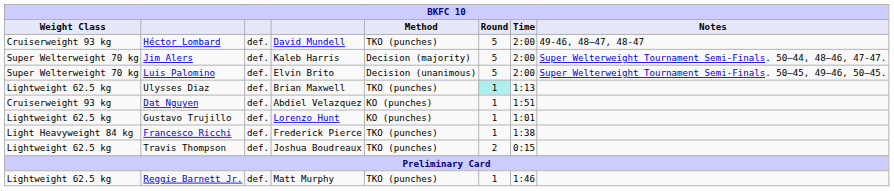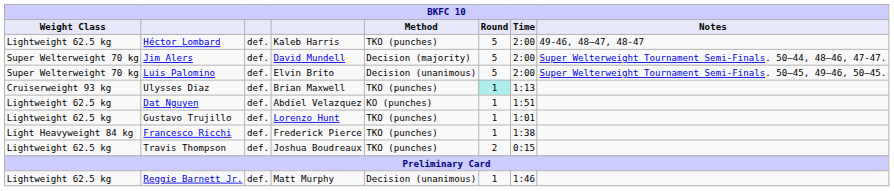 <table class="wikitable" style="font-size: 80%;">
 <tr>
 <th colspan="8" style="background-color: #ccf; color: #000080; text-align: center;"><strong>BKFC 10</strong></th>
 </tr>
 <tr>
 <th colspan="1" style="background-color: #E6E8FA; color: #000000; text-align: center;">Weight Class</th>
 <th colspan="1" style="background-color: #E6E8FA; color: #000000; text-align: center;"></th>
 <th colspan="1" style="background-color: #E6E8FA; color: #000000; text-align: center;"></th>
 <th colspan="1" style="background-color: #E6E8FA; color: #000000; text-align: center;"></th>
 <th colspan="1" style="background-color: #E6E8FA; color: #000000; text-align: center;">Method</th>
 <th colspan="1" style="background-color: #E6E8FA; color: #000000; text-align: center;">Round</th>
 <th colspan="1" style="background-color: #E6E8FA; color: #000000; text-align: center;">Time</th>
 <th colspan="1" style="background-color: #E6E8FA; color: #000000; text-align: center;">Notes</th>
 </tr>
 <tr>
-<td>Cruiserweight 93 kg</td>
+<td>Lightweight 62.5 kg</td>
 <td> <a href='#'>Héctor Lombard</a></td>
 <td align=center>def.</td>
-<td> <a href='#'>David Mundell</a></td>
+<td> Kaleb Harris</td>
 <td>TKO (punches)</td>
 <td align=center>5</td>
 <td align=center>2:00</td>
 <td>49-46, 48–47, 48-47</td>
 </tr>
 <tr>
 <td>Super Welterweight 70 kg</td>
 <td> <a href='#'>Jim Alers</a></td>
 <td align=center>def.</td>
-<td> Kaleb Harris</td>
+<td> <a href='#'>David Mundell</a></td>
 <td>Decision (majority)</td>
 <td align=center>5</td>
 <td align=center>2:00</td>
 <td><a href='#'>Super Welterweight Tournament Semi-Finals</a>. 50–44, 48–46, 47-47.</td>
 </tr>
 <tr>
 <td>Super Welterweight 70 kg</td>
 <td> <a href='#'>Luis Palomino</a></td>
 <td align=center>def.</td>
 <td> Elvin Brito</td>
 <td>Decision (unanimous)</td>
 <td align=center>5</td>
 <td align=center>2:00</td>
 <td><a href='#'>Super Welterweight Tournament Semi-Finals</a>. 50–45, 49–46, 50–45.</td>
 </tr>
 <tr>
-<td>Lightweight 62.5 kg</td>
+<td>Cruiserweight 93 kg</td>
 <td> Ulysses Diaz</td>
 <td align=center>def.</td>
 <td> Brian Maxwell</td>
 <td>TKO (punches)</td>
 <td align=center style="background: paleturquoise;">1</td>
 <td align=center>1:13</td>
 <td></td>
 </tr>
 <tr>
-<td>Cruiserweight 93 kg</td>
+<td>Lightweight 62.5 kg</td>
 <td> <a href='#'>Dat Nguyen</a></td>
 <td align=center>def.</td>
 <td> Abdiel Velazquez</td>
 <td>KO (punches)</td>
 <td align=center>1</td>
 <td align=center>1:51</td>
 <td></td>
 </tr>
 <tr>
 <td>Lightweight 62.5 kg</td>
 <td> Gustavo Trujillo</td>
 <td align=center>def.</td>
 <td> <a href='#'>Lorenzo Hunt</a></td>
-<td>KO (punches)</td>
+<td>TKO (punches)</td>
 <td align=center>1</td>
 <td align=center>1:01</td>
 <td></td>
 </tr>
 <tr>
 <td>Light Heavyweight 84 kg</td>
 <td> <a href='#'>Francesco Ricchi</a></td>
 <td align=center>def.</td>
 <td> Frederick Pierce</td>
 <td>TKO (punches)</td>
 <td align=center>1</td>
 <td align=center>1:38</td>
 <td></td>
 </tr>
 <tr>
 <td>Lightweight 62.5 kg</td>
 <td> Travis Thompson</td>
 <td align=center>def.</td>
 <td> Joshua Boudreaux</td>
 <td>TKO (punches)</td>
 <td align=center>2</td>
 <td align=center>0:15</td>
 <td></td>
 </tr>
 <tr>
 <th colspan="8" style="background-color: #ccf; color: #000080; text-align: center;"><strong>Preliminary Card</strong></th>
 </tr>
 <tr>
 <td>Lightweight 62.5 kg</td>
 <td> <a href='#'>Reggie Barnett Jr.</a></td>
 <td align=center>def.</td>
 <td> Matt Murphy</td>
-<td>TKO (punches)</td>
+<td>Decision (unanimous)</td>
 <td align=center>1</td>
 <td align=center>1:46</td>
 <td></td>
 </tr>
 </table>
